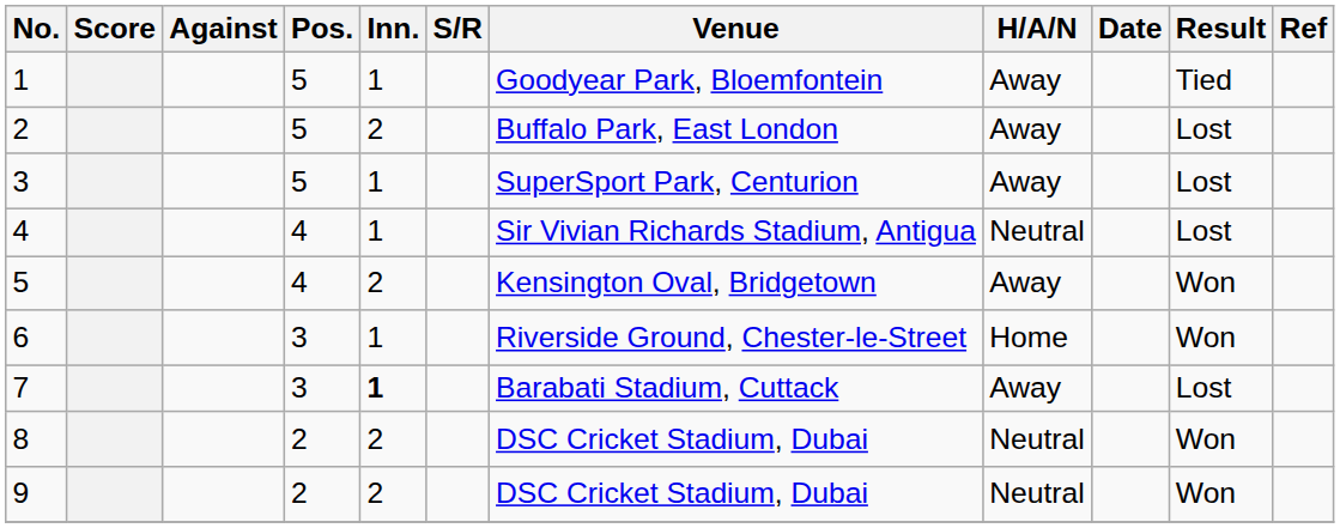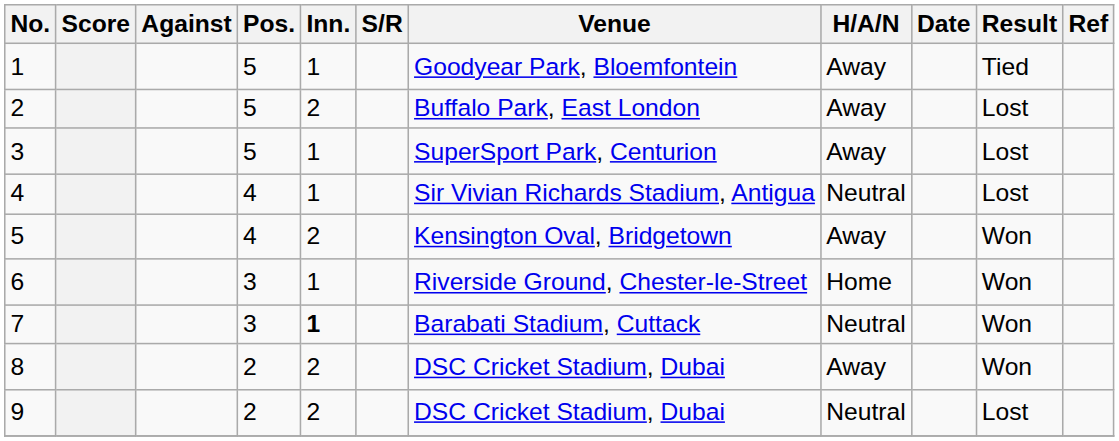 <table class="wikitable sortable plainrowheaders">
 <tr>
 <th>No.</th>
 <th>Score</th>
 <th>Against</th>
 <th>Pos.</th>
 <th>Inn.</th>
 <th>S/R</th>
 <th>Venue</th>
 <th>H/A/N</th>
 <th>Date</th>
 <th>Result</th>
 <th class="unsortable">Ref</th>
 </tr>
 <tr>
 <td>1</td>
 <th scope="row"> <sup></sup></th>
 <td></td>
 <td>5</td>
 <td>1</td>
 <td></td>
 <td><a href='#'>Goodyear Park</a>, <a href='#'>Bloemfontein</a></td>
 <td>Away</td>
 <td></td>
 <td>Tied</td>
 <td></td>
 </tr>
 <tr>
 <td>2</td>
 <th scope="row"></th>
 <td></td>
 <td>5</td>
 <td>2</td>
 <td></td>
 <td><a href='#'>Buffalo Park</a>, <a href='#'>East London</a></td>
 <td>Away</td>
 <td></td>
 <td>Lost</td>
 <td></td>
 </tr>
 <tr>
 <td>3</td>
 <th scope="row"> <sup></sup></th>
 <td></td>
 <td>5</td>
 <td>1</td>
 <td></td>
 <td><a href='#'>SuperSport Park</a>, <a href='#'>Centurion</a></td>
 <td>Away</td>
 <td></td>
 <td>Lost</td>
 <td></td>
 </tr>
 <tr>
 <td>4</td>
 <th scope="row"></th>
 <td></td>
 <td>4</td>
 <td>1</td>
 <td></td>
 <td><a href='#'>Sir Vivian Richards Stadium</a>, <a href='#'>Antigua</a></td>
 <td>Neutral</td>
 <td></td>
 <td>Lost</td>
 <td></td>
 </tr>
 <tr>
 <td>5</td>
 <th scope="row"> <sup></sup></th>
 <td></td>
 <td>4</td>
 <td>2</td>
 <td></td>
 <td><a href='#'>Kensington Oval</a>, <a href='#'>Bridgetown</a></td>
 <td>Away</td>
 <td></td>
 <td>Won</td>
 <td></td>
 </tr>
 <tr>
 <td>6</td>
 <th scope="row"> <sup></sup></th>
 <td></td>
 <td>3</td>
 <td>1</td>
 <td></td>
 <td><a href='#'>Riverside Ground</a>, <a href='#'>Chester-le-Street</a></td>
 <td>Home</td>
 <td></td>
 <td>Won</td>
 <td></td>
 </tr>
 <tr>
 <td>7</td>
 <th scope="row"> </th>
 <td></td>
 <td>3</td>
 <td><strong>1</strong></td>
 <td></td>
 <td><a href='#'>Barabati Stadium</a>, <a href='#'>Cuttack</a></td>
-<td>Away</td>
+<td>Neutral</td>
 <td></td>
-<td>Lost</td>
+<td>Won</td>
 <td></td>
 </tr>
 <tr>
 <td>8</td>
 <th scope="row"> <sup></sup></th>
 <td></td>
 <td>2</td>
 <td>2</td>
 <td></td>
 <td><a href='#'>DSC Cricket Stadium</a>, <a href='#'>Dubai</a></td>
-<td>Neutral</td>
+<td>Away</td>
 <td></td>
 <td>Won</td>
 <td></td>
 </tr>
 <tr>
 <td>9</td>
 <th scope="row"> <sup></sup></th>
 <td></td>
 <td>2</td>
 <td>2</td>
 <td></td>
 <td><a href='#'>DSC Cricket Stadium</a>, <a href='#'>Dubai</a></td>
 <td>Neutral</td>
 <td></td>
-<td>Won</td>
+<td>Lost</td>
 <td></td>
 </tr>
 <tr>
 </tr>
 </table>
